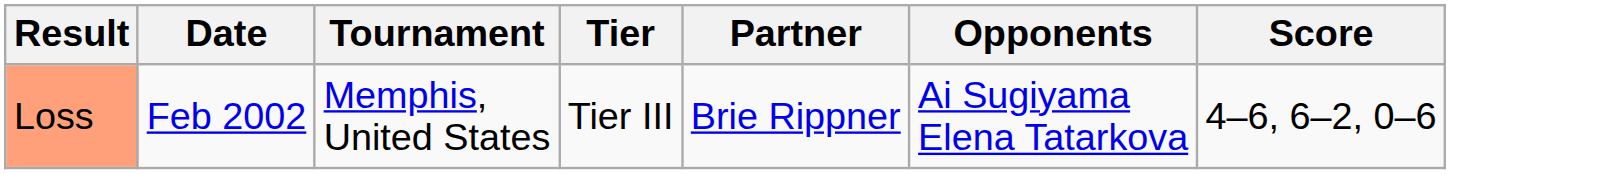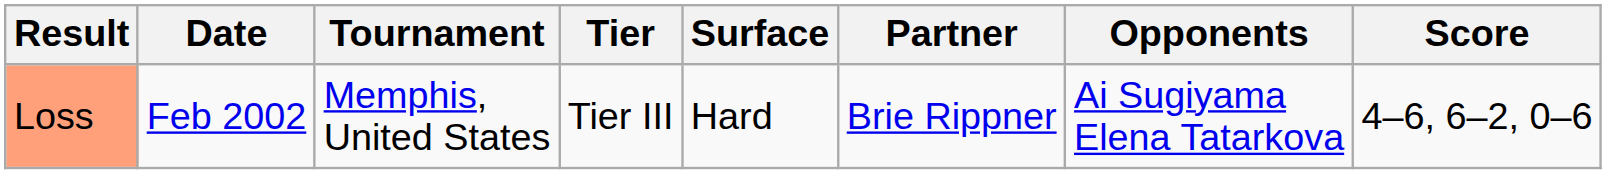 <table class="wikitable">
 <tr>
 <th>Result</th>
 <th>Date</th>
 <th>Tournament</th>
 <th>Tier</th>
+<th>Surface</th>
 <th>Partner</th>
 <th>Opponents</th>
 <th class="unsortable">Score</th>
 </tr>
 <tr>
 <td style="background:#FFA07A;">Loss</td>
 <td><a href='#'>Feb 2002</a></td>
 <td><a href='#'>Memphis</a>,<br>United States</td>
 <td>Tier III</td>
+<td>Hard</td>
 <td> <a href='#'>Brie Rippner</a></td>
 <td> <a href='#'>Ai Sugiyama</a> <br>  <a href='#'>Elena Tatarkova</a></td>
 <td>4–6, 6–2, 0–6</td>
 </tr>
 </table>
